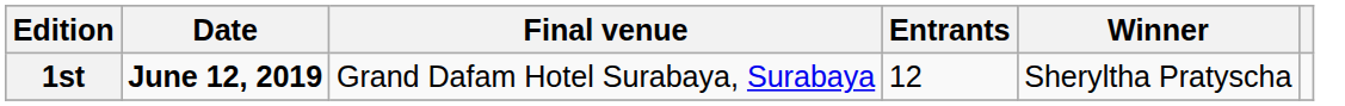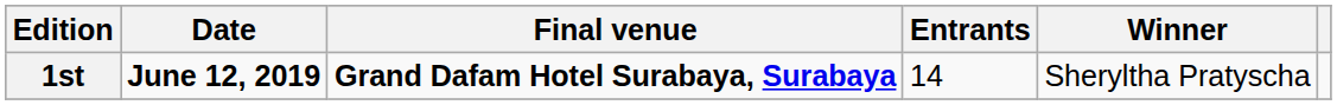 <table class="wikitable defaultcenter col2left col3left col5left" style="font-size:95%;">
 <tr>
 <th>Edition</th>
 <th>Date</th>
 <th>Final venue</th>
 <th>Entrants</th>
 <th>Winner</th>
 <th></th>
 </tr>
 <tr>
 <th>1st</th>
 <td><strong>June 12, 2019</strong></td>
-<td>Grand Dafam Hotel Surabaya, <a href='#'>Surabaya</a></td>
-<td>12</td>
+<td><strong>Grand Dafam Hotel Surabaya, <a href='#'>Surabaya</a></strong></td>
+<td>14</td>
 <td>Sheryltha Pratyscha</td>
 <td></td>
 </tr>
 </table>
